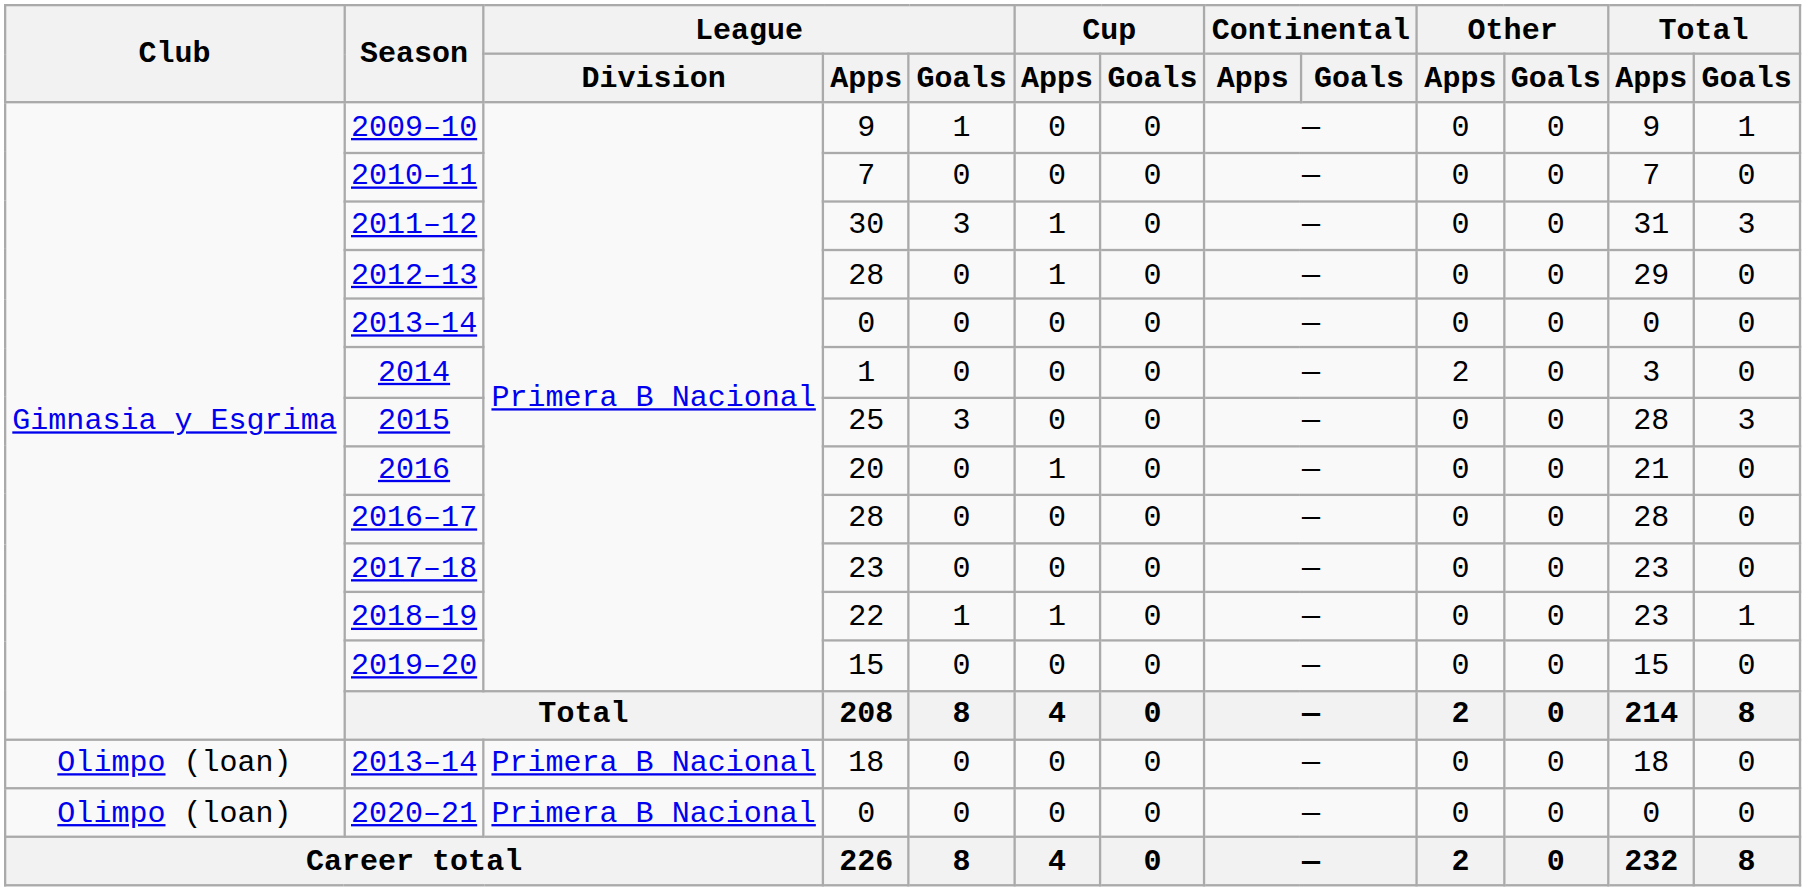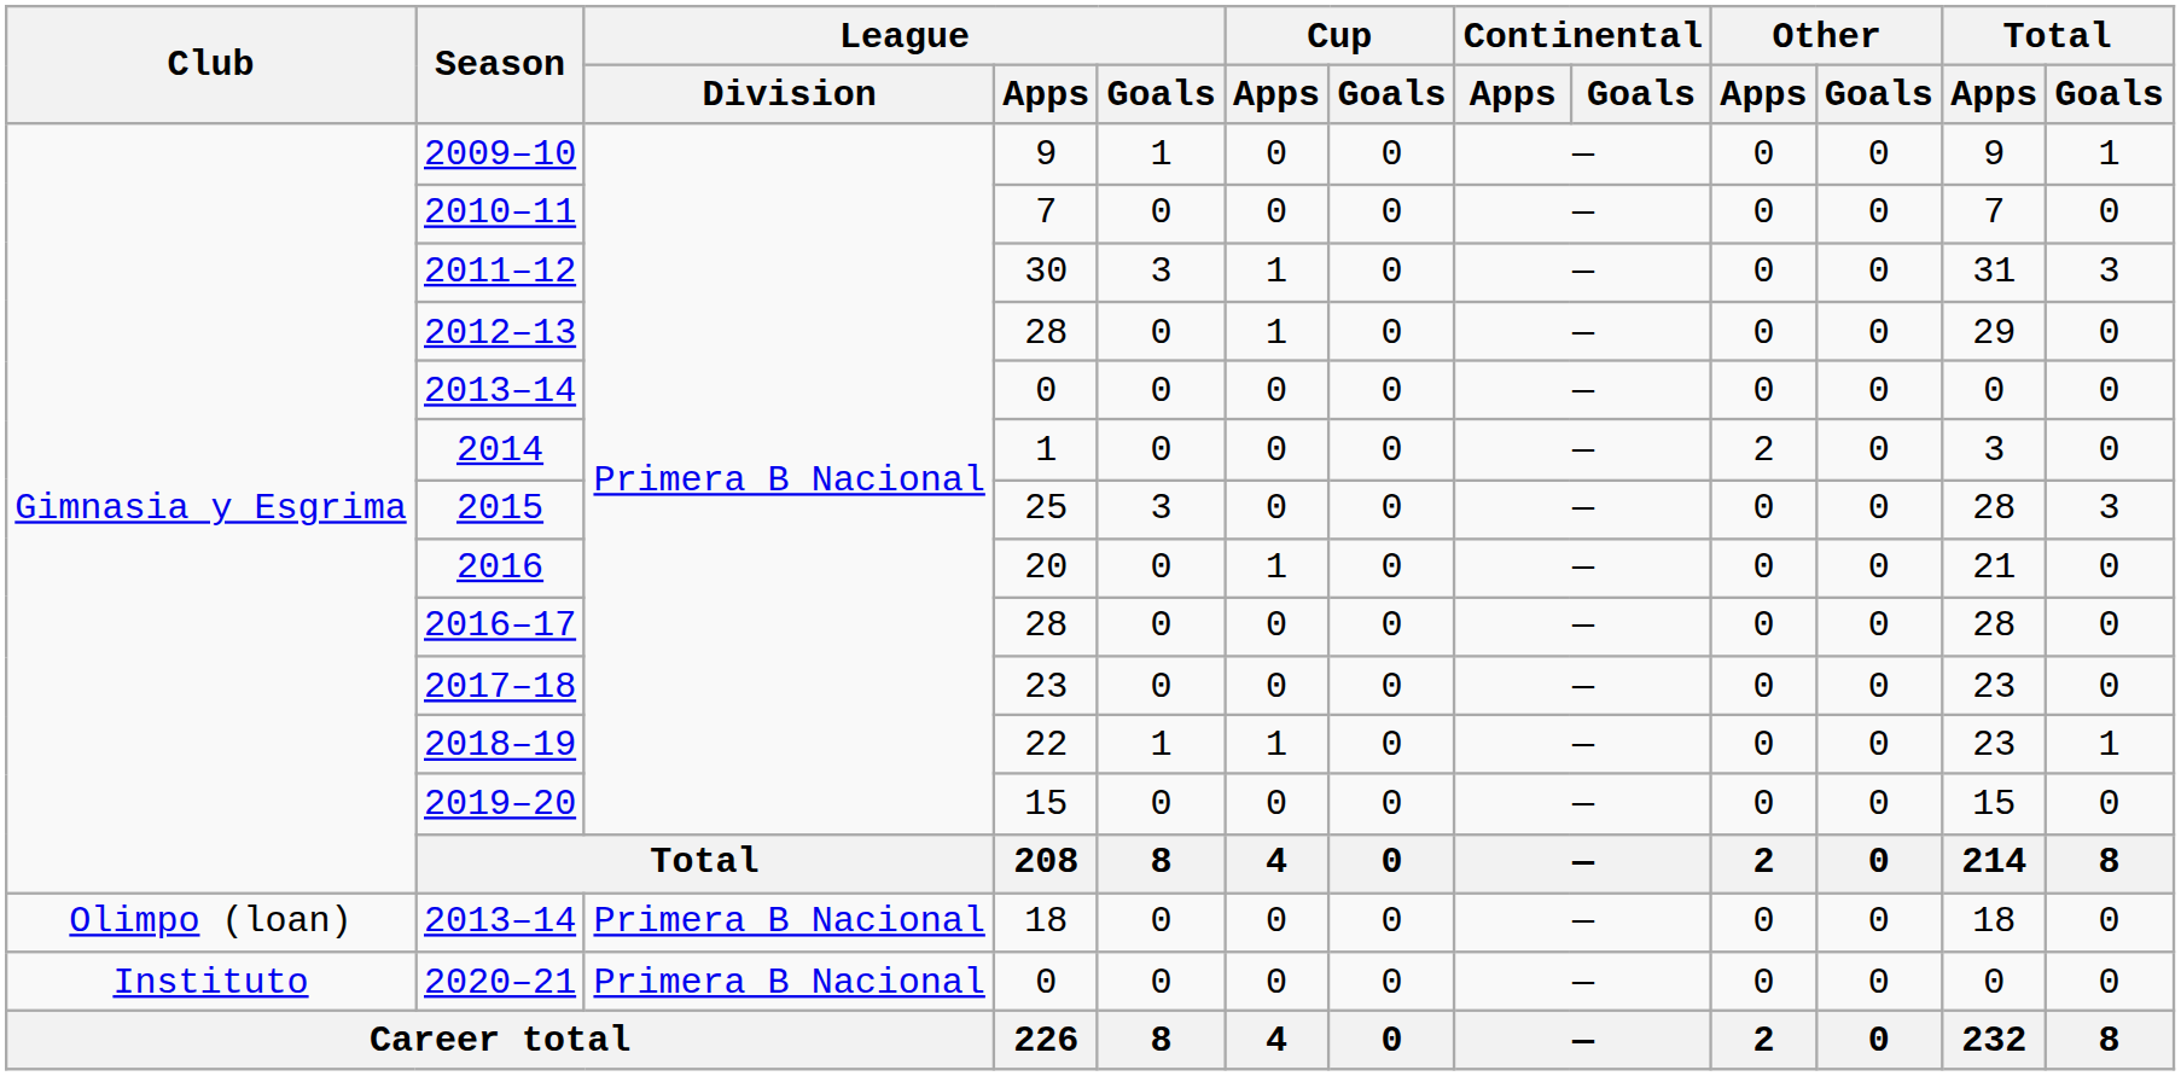 <table class="wikitable" style="text-align:center">
 <tr>
 <th rowspan="2">Club</th>
 <th rowspan="2">Season</th>
 <th colspan="3">League</th>
 <th colspan="2">Cup</th>
 <th colspan="2">Continental</th>
 <th colspan="2">Other</th>
 <th colspan="2">Total</th>
 </tr>
 <tr>
 <th>Division</th>
 <th>Apps</th>
 <th>Goals</th>
 <th>Apps</th>
 <th>Goals</th>
 <th>Apps</th>
 <th>Goals</th>
 <th>Apps</th>
 <th>Goals</th>
 <th>Apps</th>
 <th>Goals</th>
 </tr>
 <tr>
 <td rowspan="13"><a href='#'>Gimnasia y Esgrima</a></td>
 <td><a href='#'>2009–10</a></td>
 <td rowspan="12"><a href='#'>Primera B Nacional</a></td>
 <td>9</td>
 <td>1</td>
 <td>0</td>
 <td>0</td>
 <td colspan="2">—</td>
 <td>0</td>
 <td>0</td>
 <td>9</td>
 <td>1</td>
 </tr>
 <tr>
 <td><a href='#'>2010–11</a></td>
 <td>7</td>
 <td>0</td>
 <td>0</td>
 <td>0</td>
 <td colspan="2">—</td>
 <td>0</td>
 <td>0</td>
 <td>7</td>
 <td>0</td>
 </tr>
 <tr>
 <td><a href='#'>2011–12</a></td>
 <td>30</td>
 <td>3</td>
 <td>1</td>
 <td>0</td>
 <td colspan="2">—</td>
 <td>0</td>
 <td>0</td>
 <td>31</td>
 <td>3</td>
 </tr>
 <tr>
 <td><a href='#'>2012–13</a></td>
 <td>28</td>
 <td>0</td>
 <td>1</td>
 <td>0</td>
 <td colspan="2">—</td>
 <td>0</td>
 <td>0</td>
 <td>29</td>
 <td>0</td>
 </tr>
 <tr>
 <td><a href='#'>2013–14</a></td>
 <td>0</td>
 <td>0</td>
 <td>0</td>
 <td>0</td>
 <td colspan="2">—</td>
 <td>0</td>
 <td>0</td>
 <td>0</td>
 <td>0</td>
 </tr>
 <tr>
 <td><a href='#'>2014</a></td>
 <td>1</td>
 <td>0</td>
 <td>0</td>
 <td>0</td>
 <td colspan="2">—</td>
 <td>2</td>
 <td>0</td>
 <td>3</td>
 <td>0</td>
 </tr>
 <tr>
 <td><a href='#'>2015</a></td>
 <td>25</td>
 <td>3</td>
 <td>0</td>
 <td>0</td>
 <td colspan="2">—</td>
 <td>0</td>
 <td>0</td>
 <td>28</td>
 <td>3</td>
 </tr>
 <tr>
 <td><a href='#'>2016</a></td>
 <td>20</td>
 <td>0</td>
 <td>1</td>
 <td>0</td>
 <td colspan="2">—</td>
 <td>0</td>
 <td>0</td>
 <td>21</td>
 <td>0</td>
 </tr>
 <tr>
 <td><a href='#'>2016–17</a></td>
 <td>28</td>
 <td>0</td>
 <td>0</td>
 <td>0</td>
 <td colspan="2">—</td>
 <td>0</td>
 <td>0</td>
 <td>28</td>
 <td>0</td>
 </tr>
 <tr>
 <td><a href='#'>2017–18</a></td>
 <td>23</td>
 <td>0</td>
 <td>0</td>
 <td>0</td>
 <td colspan="2">—</td>
 <td>0</td>
 <td>0</td>
 <td>23</td>
 <td>0</td>
 </tr>
 <tr>
 <td><a href='#'>2018–19</a></td>
 <td>22</td>
 <td>1</td>
 <td>1</td>
 <td>0</td>
 <td colspan="2">—</td>
 <td>0</td>
 <td>0</td>
 <td>23</td>
 <td>1</td>
 </tr>
 <tr>
 <td><a href='#'>2019–20</a></td>
 <td>15</td>
 <td>0</td>
 <td>0</td>
 <td>0</td>
 <td colspan="2">—</td>
 <td>0</td>
 <td>0</td>
 <td>15</td>
 <td>0</td>
 </tr>
 <tr>
 <th colspan="2">Total</th>
 <th>208</th>
 <th>8</th>
 <th>4</th>
 <th>0</th>
 <th colspan="2">—</th>
 <th>2</th>
 <th>0</th>
 <th>214</th>
 <th>8</th>
 </tr>
 <tr>
 <td rowspan="1"><a href='#'>Olimpo</a> (loan)</td>
 <td><a href='#'>2013–14</a></td>
 <td rowspan="1"><a href='#'>Primera B Nacional</a></td>
 <td>18</td>
 <td>0</td>
 <td>0</td>
 <td>0</td>
 <td colspan="2">—</td>
 <td>0</td>
 <td>0</td>
 <td>18</td>
 <td>0</td>
 </tr>
 <tr>
-<td rowspan="1"><a href='#'>Olimpo</a> (loan)</td>
+<td rowspan="1"><a href='#'>Instituto</a></td>
 <td><a href='#'>2020–21</a></td>
 <td rowspan="1"><a href='#'>Primera B Nacional</a></td>
 <td>0</td>
 <td>0</td>
 <td>0</td>
 <td>0</td>
 <td colspan="2">—</td>
 <td>0</td>
 <td>0</td>
 <td>0</td>
 <td>0</td>
 </tr>
 <tr>
 <th colspan="3">Career total</th>
 <th>226</th>
 <th>8</th>
 <th>4</th>
 <th>0</th>
 <th colspan="2">—</th>
 <th>2</th>
 <th>0</th>
 <th>232</th>
 <th>8</th>
 </tr>
 </table>
